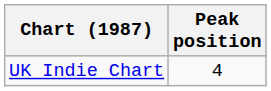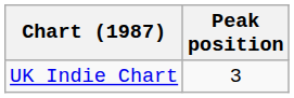 <table class="wikitable sortable">
 <tr>
 <th>Chart (1987)</th>
 <th>Peak<br>position</th>
 </tr>
 <tr>
 <td><a href='#'>UK Indie Chart</a></td>
-<td style="text-align:center;">4</td>
+<td style="text-align:center;">3</td>
 </tr>
 </table>
